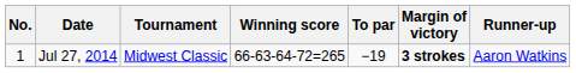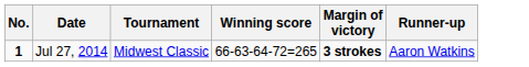 <table class="wikitable" style="font-size:95%;">
 <tr>
 <th>No.</th>
 <th>Date</th>
 <th>Tournament</th>
 <th>Winning score</th>
-<th>To par</th>
 <th>Margin of<br>victory</th>
 <th>Runner-up</th>
 </tr>
 <tr>
-<td align=center>1</td>
+<td align=center><strong>1</strong></td>
 <td align=right>Jul 27, <a href='#'>2014</a></td>
 <td><a href='#'>Midwest Classic</a></td>
 <td>66-63-64-72=265</td>
-<td align=center>−19</td>
 <td><strong>3 strokes</strong></td>
 <td> <a href='#'>Aaron Watkins</a></td>
 </tr>
 </table>
